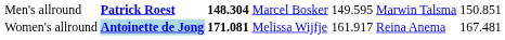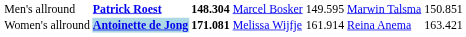 <table>
 <tr>
 <td>Men's allround</td>
 <td><strong><a href='#'>Patrick Roest</a></strong></td>
 <td><strong>148.304</strong></td>
 <td><a href='#'>Marcel Bosker</a></td>
 <td>149.595</td>
 <td><a href='#'>Marwin Talsma</a></td>
 <td>150.851</td>
 </tr>
 <tr>
 <td>Women's allround</td>
 <td style="background: lightblue;"><strong><a href='#'>Antoinette de Jong</a></strong></td>
 <td><strong>171.081</strong></td>
 <td><a href='#'>Melissa Wijfje</a></td>
-<td>161.917</td>
+<td>161.914</td>
 <td><a href='#'>Reina Anema</a></td>
-<td>167.481</td>
+<td>163.421</td>
 </tr>
 </table>
